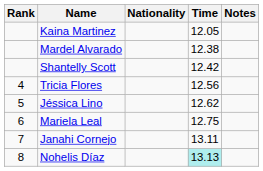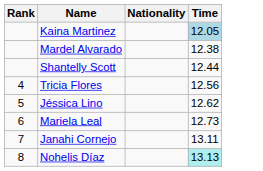 <table class="wikitable sortable" style="text-align:center">
 <tr>
 <th>Rank</th>
 <th>Name</th>
 <th>Nationality</th>
 <th>Time</th>
-<th>Notes</th>
 </tr>
 <tr>
 <td></td>
 <td align=left><a href='#'>Kaina Martinez</a></td>
 <td align=left></td>
-<td>12.05</td>
-<td></td>
+<td style="background: lightblue;">12.05</td>
 </tr>
 <tr>
 <td></td>
 <td align=left><a href='#'>Mardel Alvarado</a></td>
 <td align=left></td>
 <td>12.38</td>
-<td></td>
 </tr>
 <tr>
 <td></td>
 <td align=left><a href='#'>Shantelly Scott</a></td>
 <td align=left></td>
-<td>12.42</td>
-<td></td>
+<td>12.44</td>
 </tr>
 <tr>
 <td>4</td>
 <td align=left><a href='#'>Tricia Flores</a></td>
 <td align=left></td>
 <td>12.56</td>
-<td></td>
 </tr>
 <tr>
 <td>5</td>
 <td align=left><a href='#'>Jéssica Lino</a></td>
 <td align=left></td>
 <td>12.62</td>
-<td></td>
 </tr>
 <tr>
 <td>6</td>
 <td align=left><a href='#'>Mariela Leal</a></td>
 <td align=left></td>
-<td>12.75</td>
-<td></td>
+<td>12.73</td>
 </tr>
 <tr>
 <td>7</td>
 <td align=left><a href='#'>Janahi Cornejo</a></td>
 <td align=left></td>
 <td>13.11</td>
-<td></td>
 </tr>
 <tr>
 <td>8</td>
 <td align=left><a href='#'>Nohelis Díaz</a></td>
 <td align=left></td>
 <td style="background: paleturquoise;">13.13</td>
-<td></td>
 </tr>
 </table>
